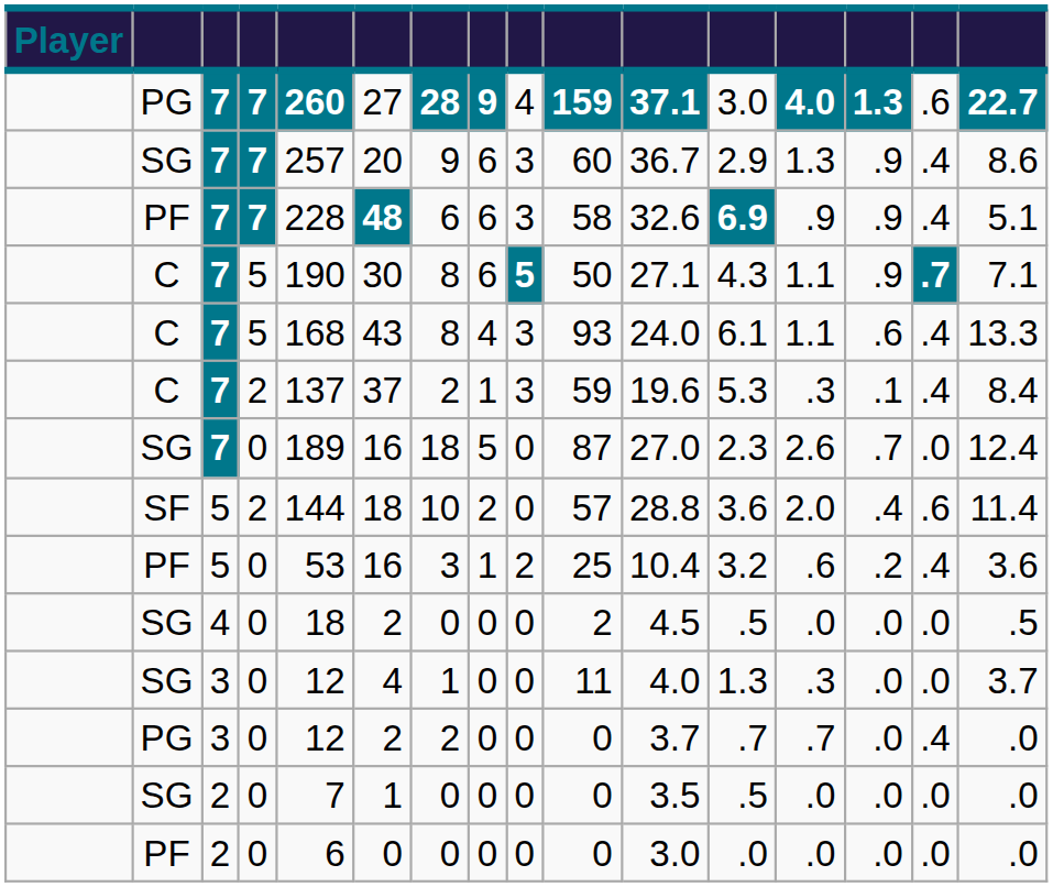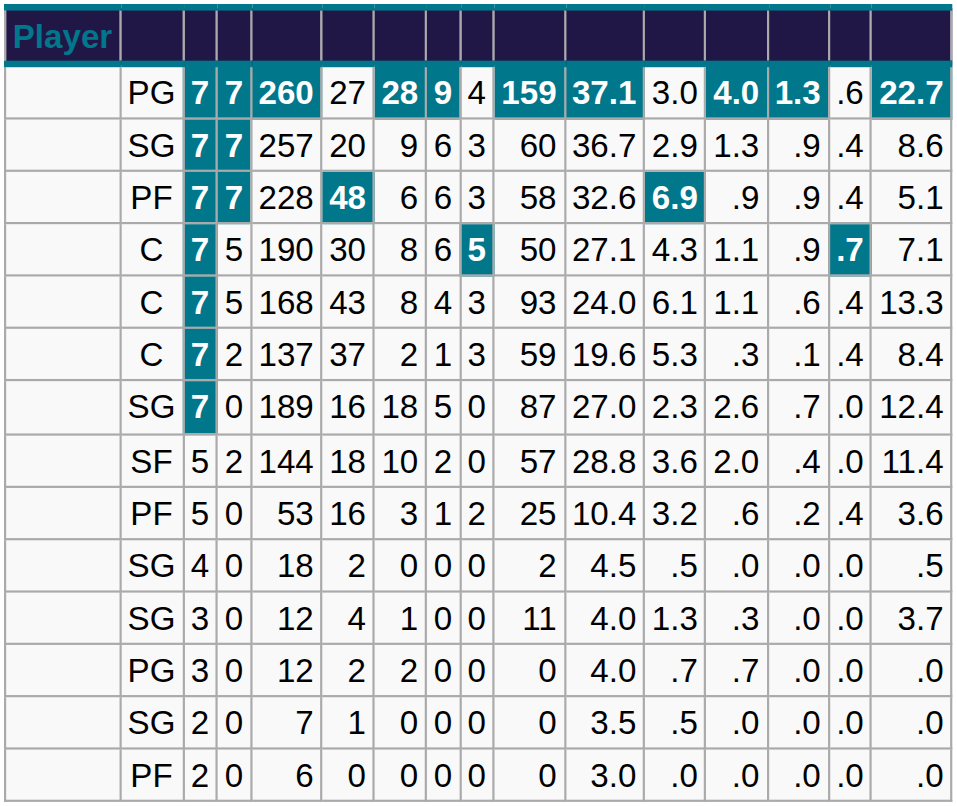 <table class="wikitable sortable" style="font-size: 95%; text-align:right;">
 <tr>
 <th style="background:#211747; color:#00778B; border-top:#00778B 3px solid; border-bottom:#00778B 3px solid;">Player</th>
 <th style="background:#211747; color:#00778B; border-top:#00778B 3px solid; border-bottom:#00778B 3px solid;"></th>
 <th style="background:#211747; color:#00778B; border-top:#00778B 3px solid; border-bottom:#00778B 3px solid;"></th>
 <th style="background:#211747; color:#00778B; border-top:#00778B 3px solid; border-bottom:#00778B 3px solid;"></th>
 <th style="background:#211747; color:#00778B; border-top:#00778B 3px solid; border-bottom:#00778B 3px solid;"></th>
 <th style="background:#211747; color:#00778B; border-top:#00778B 3px solid; border-bottom:#00778B 3px solid;"></th>
 <th style="background:#211747; color:#00778B; border-top:#00778B 3px solid; border-bottom:#00778B 3px solid;"></th>
 <th style="background:#211747; color:#00778B; border-top:#00778B 3px solid; border-bottom:#00778B 3px solid;"></th>
 <th style="background:#211747; color:#00778B; border-top:#00778B 3px solid; border-bottom:#00778B 3px solid;"></th>
 <th style="background:#211747; color:#00778B; border-top:#00778B 3px solid; border-bottom:#00778B 3px solid;"></th>
 <th style="background:#211747; color:#00778B; border-top:#00778B 3px solid; border-bottom:#00778B 3px solid;"></th>
 <th style="background:#211747; color:#00778B; border-top:#00778B 3px solid; border-bottom:#00778B 3px solid;"></th>
 <th style="background:#211747; color:#00778B; border-top:#00778B 3px solid; border-bottom:#00778B 3px solid;"></th>
 <th style="background:#211747; color:#00778B; border-top:#00778B 3px solid; border-bottom:#00778B 3px solid;"></th>
 <th style="background:#211747; color:#00778B; border-top:#00778B 3px solid; border-bottom:#00778B 3px solid;"></th>
 <th style="background:#211747; color:#00778B; border-top:#00778B 3px solid; border-bottom:#00778B 3px solid;"></th>
 </tr>
 <tr>
 <td style="text-align:left;"></td>
 <td style="text-align:center;">PG</td>
 <td style="background:#00778B; color:#FFFFFF;"><strong>7</strong></td>
 <td style="background:#00778B; color:#FFFFFF;"><strong>7</strong></td>
 <td style="background:#00778B; color:#FFFFFF;"><strong>260</strong></td>
 <td>27</td>
 <td style="background:#00778B; color:#FFFFFF;"><strong>28</strong></td>
 <td style="background:#00778B; color:#FFFFFF;"><strong>9</strong></td>
 <td>4</td>
 <td style="background:#00778B; color:#FFFFFF;"><strong>159</strong></td>
 <td style="background:#00778B; color:#FFFFFF;"><strong>37.1</strong></td>
 <td>3.0</td>
 <td style="background:#00778B; color:#FFFFFF;"><strong>4.0</strong></td>
 <td style="background:#00778B; color:#FFFFFF;"><strong>1.3</strong></td>
 <td>.6</td>
 <td style="background:#00778B; color:#FFFFFF;"><strong>22.7</strong></td>
 </tr>
 <tr>
 <td style="text-align:left;"></td>
 <td style="text-align:center;">SG</td>
 <td style="background:#00778B; color:#FFFFFF;"><strong>7</strong></td>
 <td style="background:#00778B; color:#FFFFFF;"><strong>7</strong></td>
 <td>257</td>
 <td>20</td>
 <td>9</td>
 <td>6</td>
 <td>3</td>
 <td>60</td>
 <td>36.7</td>
 <td>2.9</td>
 <td>1.3</td>
 <td>.9</td>
 <td>.4</td>
 <td>8.6</td>
 </tr>
 <tr>
 <td style="text-align:left;"></td>
 <td style="text-align:center;">PF</td>
 <td style="background:#00778B; color:#FFFFFF;"><strong>7</strong></td>
 <td style="background:#00778B; color:#FFFFFF;"><strong>7</strong></td>
 <td>228</td>
 <td style="background:#00778B; color:#FFFFFF;"><strong>48</strong></td>
 <td>6</td>
 <td>6</td>
 <td>3</td>
 <td>58</td>
 <td>32.6</td>
 <td style="background:#00778B; color:#FFFFFF;"><strong>6.9</strong></td>
 <td>.9</td>
 <td>.9</td>
 <td>.4</td>
 <td>5.1</td>
 </tr>
 <tr>
 <td style="text-align:left;"></td>
 <td style="text-align:center;">C</td>
 <td style="background:#00778B; color:#FFFFFF;"><strong>7</strong></td>
 <td>5</td>
 <td>190</td>
 <td>30</td>
 <td>8</td>
 <td>6</td>
 <td style="background:#00778B; color:#FFFFFF;"><strong>5</strong></td>
 <td>50</td>
 <td>27.1</td>
 <td>4.3</td>
 <td>1.1</td>
 <td>.9</td>
 <td style="background:#00778B; color:#FFFFFF;"><strong>.7</strong></td>
 <td>7.1</td>
 </tr>
 <tr>
 <td style="text-align:left;"></td>
 <td style="text-align:center;">C</td>
 <td style="background:#00778B; color:#FFFFFF;"><strong>7</strong></td>
 <td>5</td>
 <td>168</td>
 <td>43</td>
 <td>8</td>
 <td>4</td>
 <td>3</td>
 <td>93</td>
 <td>24.0</td>
 <td>6.1</td>
 <td>1.1</td>
 <td>.6</td>
 <td>.4</td>
 <td>13.3</td>
 </tr>
 <tr>
 <td style="text-align:left;"></td>
 <td style="text-align:center;">C</td>
 <td style="background:#00778B; color:#FFFFFF;"><strong>7</strong></td>
 <td>2</td>
 <td>137</td>
 <td>37</td>
 <td>2</td>
 <td>1</td>
 <td>3</td>
 <td>59</td>
 <td>19.6</td>
 <td>5.3</td>
 <td>.3</td>
 <td>.1</td>
 <td>.4</td>
 <td>8.4</td>
 </tr>
 <tr>
 <td style="text-align:left;"></td>
 <td style="text-align:center;">SG</td>
 <td style="background:#00778B; color:#FFFFFF;"><strong>7</strong></td>
 <td>0</td>
 <td>189</td>
 <td>16</td>
 <td>18</td>
 <td>5</td>
 <td>0</td>
 <td>87</td>
 <td>27.0</td>
 <td>2.3</td>
 <td>2.6</td>
 <td>.7</td>
 <td>.0</td>
 <td>12.4</td>
 </tr>
 <tr>
 <td style="text-align:left;"></td>
 <td style="text-align:center;">SF</td>
 <td>5</td>
 <td>2</td>
 <td>144</td>
 <td>18</td>
 <td>10</td>
 <td>2</td>
 <td>0</td>
 <td>57</td>
 <td>28.8</td>
 <td>3.6</td>
 <td>2.0</td>
 <td>.4</td>
-<td>.6</td>
+<td>.0</td>
 <td>11.4</td>
 </tr>
 <tr>
 <td style="text-align:left;"></td>
 <td style="text-align:center;">PF</td>
 <td>5</td>
 <td>0</td>
 <td>53</td>
 <td>16</td>
 <td>3</td>
 <td>1</td>
 <td>2</td>
 <td>25</td>
 <td>10.4</td>
 <td>3.2</td>
 <td>.6</td>
 <td>.2</td>
 <td>.4</td>
 <td>3.6</td>
 </tr>
 <tr>
 <td style="text-align:left;"></td>
 <td style="text-align:center;">SG</td>
 <td>4</td>
 <td>0</td>
 <td>18</td>
 <td>2</td>
 <td>0</td>
 <td>0</td>
 <td>0</td>
 <td>2</td>
 <td>4.5</td>
 <td>.5</td>
 <td>.0</td>
 <td>.0</td>
 <td>.0</td>
 <td>.5</td>
 </tr>
 <tr>
 <td style="text-align:left;"></td>
 <td style="text-align:center;">SG</td>
 <td>3</td>
 <td>0</td>
 <td>12</td>
 <td>4</td>
 <td>1</td>
 <td>0</td>
 <td>0</td>
 <td>11</td>
 <td>4.0</td>
 <td>1.3</td>
 <td>.3</td>
 <td>.0</td>
 <td>.0</td>
 <td>3.7</td>
 </tr>
 <tr>
 <td style="text-align:left;"></td>
 <td style="text-align:center;">PG</td>
 <td>3</td>
 <td>0</td>
 <td>12</td>
 <td>2</td>
 <td>2</td>
 <td>0</td>
 <td>0</td>
 <td>0</td>
-<td>3.7</td>
+<td>4.0</td>
 <td>.7</td>
 <td>.7</td>
 <td>.0</td>
-<td>.4</td>
+<td>.0</td>
 <td>.0</td>
 </tr>
 <tr>
 <td style="text-align:left;"></td>
 <td style="text-align:center;">SG</td>
 <td>2</td>
 <td>0</td>
 <td>7</td>
 <td>1</td>
 <td>0</td>
 <td>0</td>
 <td>0</td>
 <td>0</td>
 <td>3.5</td>
 <td>.5</td>
 <td>.0</td>
 <td>.0</td>
 <td>.0</td>
 <td>.0</td>
 </tr>
 <tr>
 <td style="text-align:left;"></td>
 <td style="text-align:center;">PF</td>
 <td>2</td>
 <td>0</td>
 <td>6</td>
 <td>0</td>
 <td>0</td>
 <td>0</td>
 <td>0</td>
 <td>0</td>
 <td>3.0</td>
 <td>.0</td>
 <td>.0</td>
 <td>.0</td>
 <td>.0</td>
 <td>.0</td>
 </tr>
 </table>
